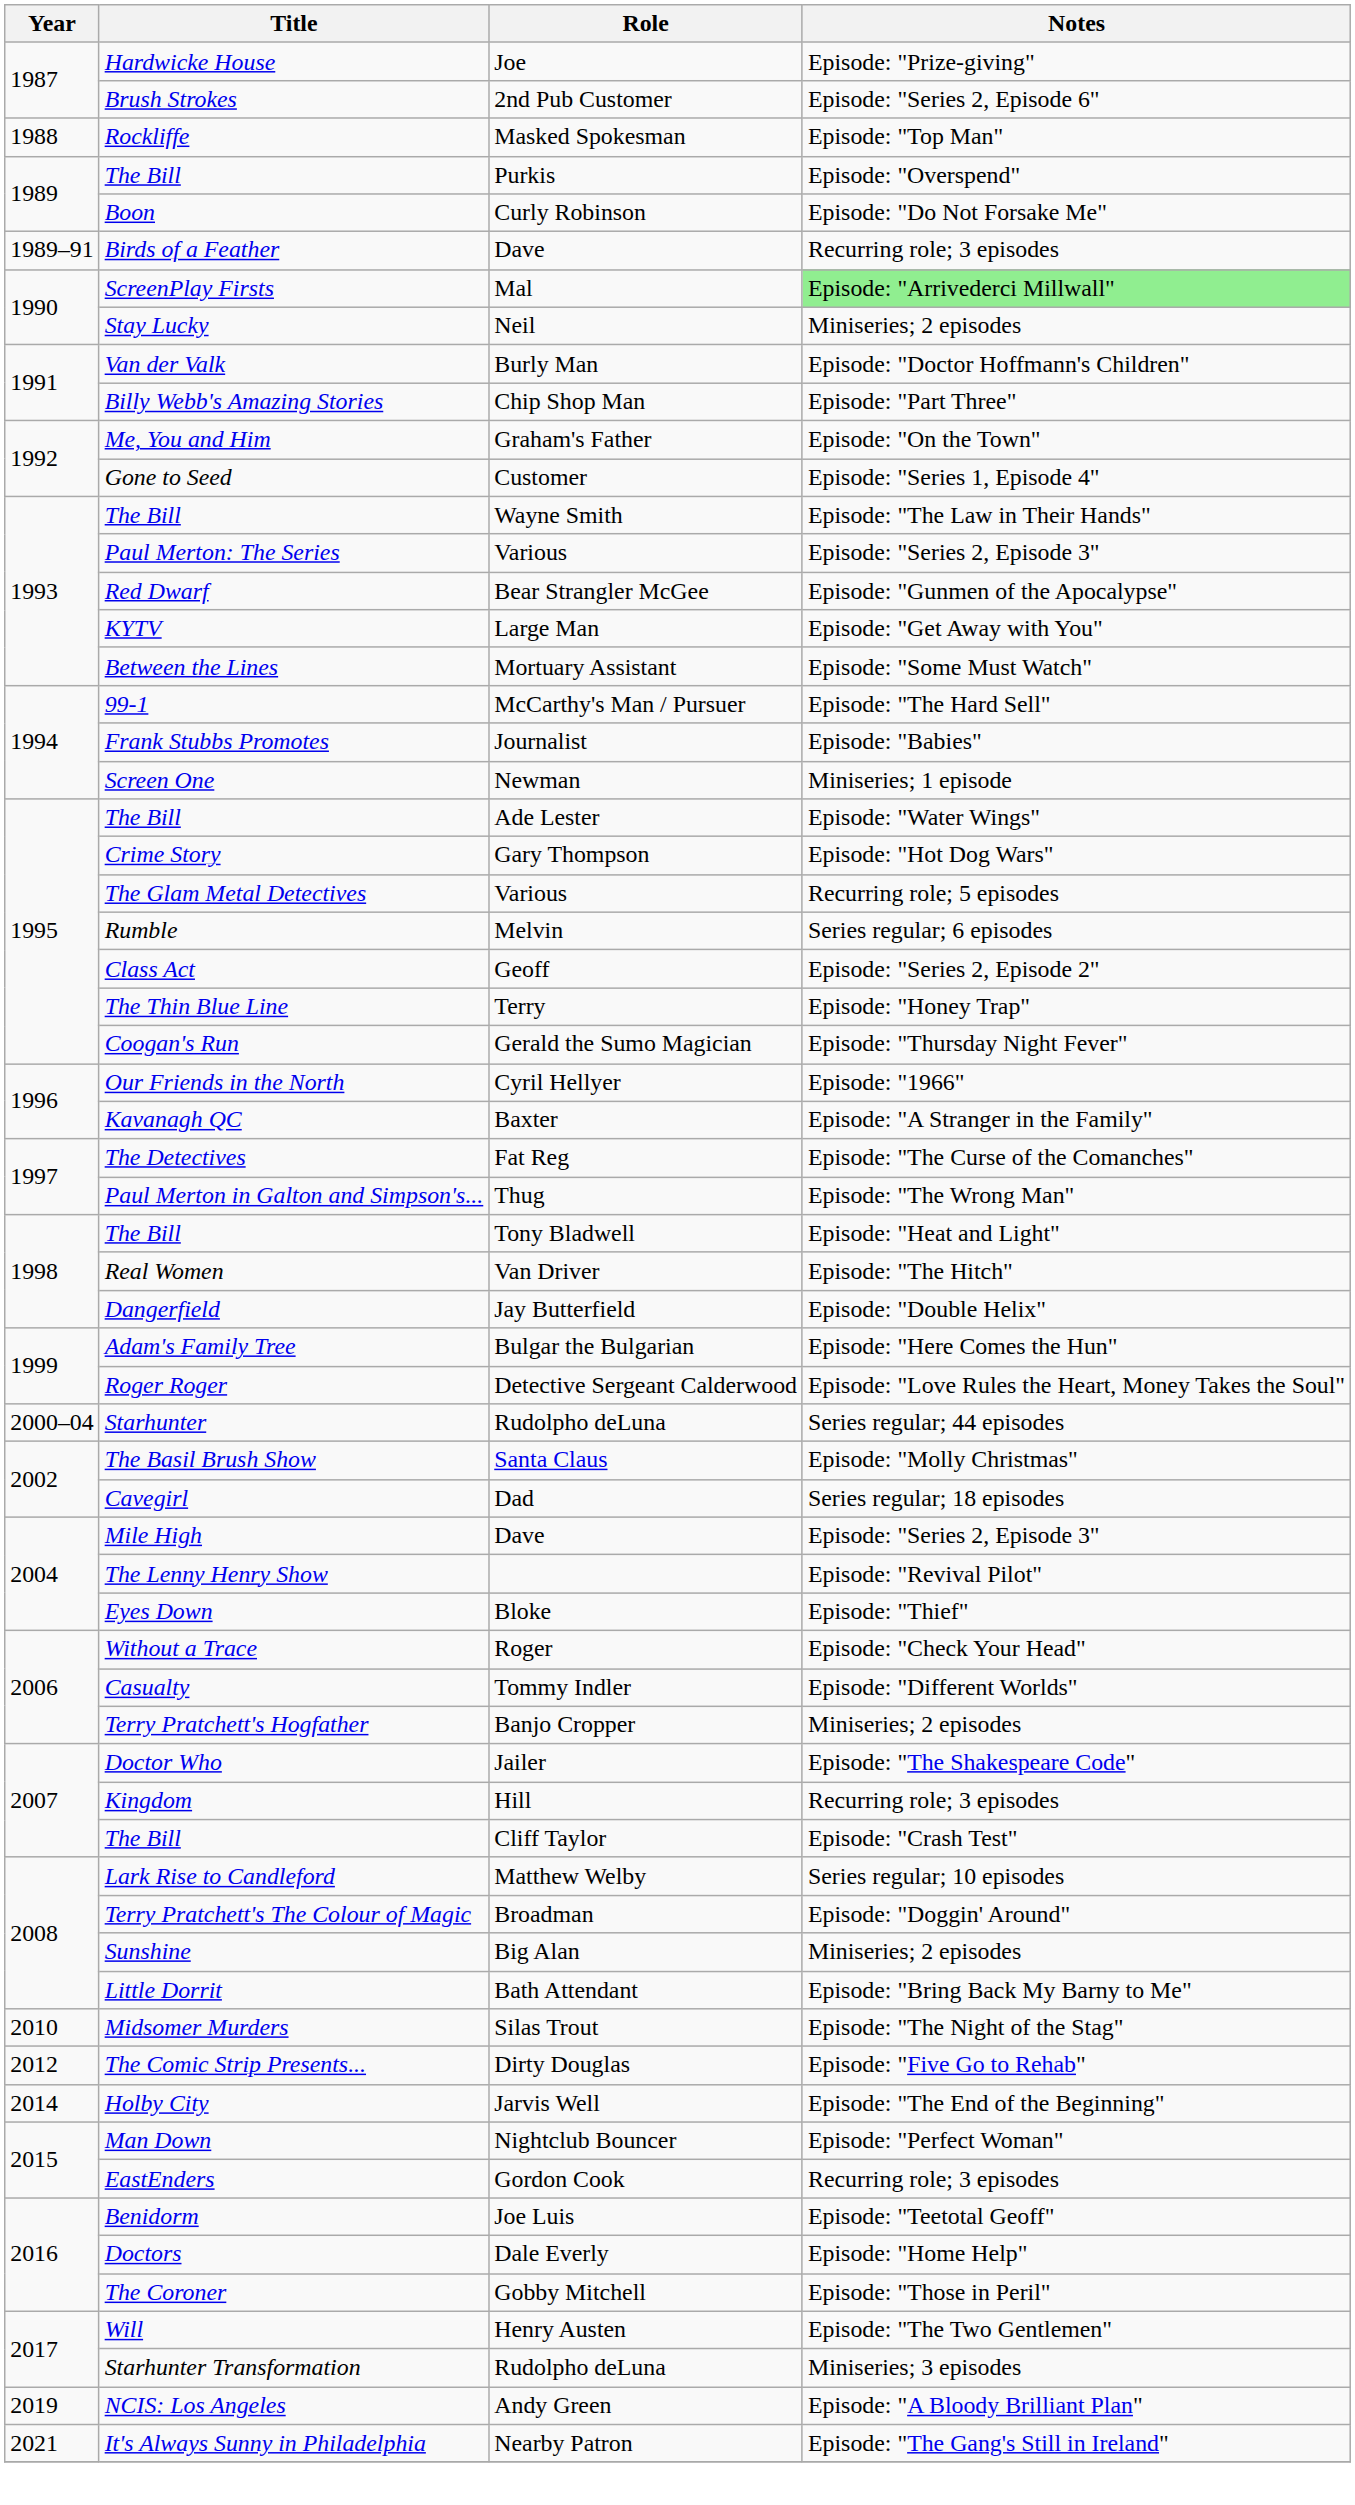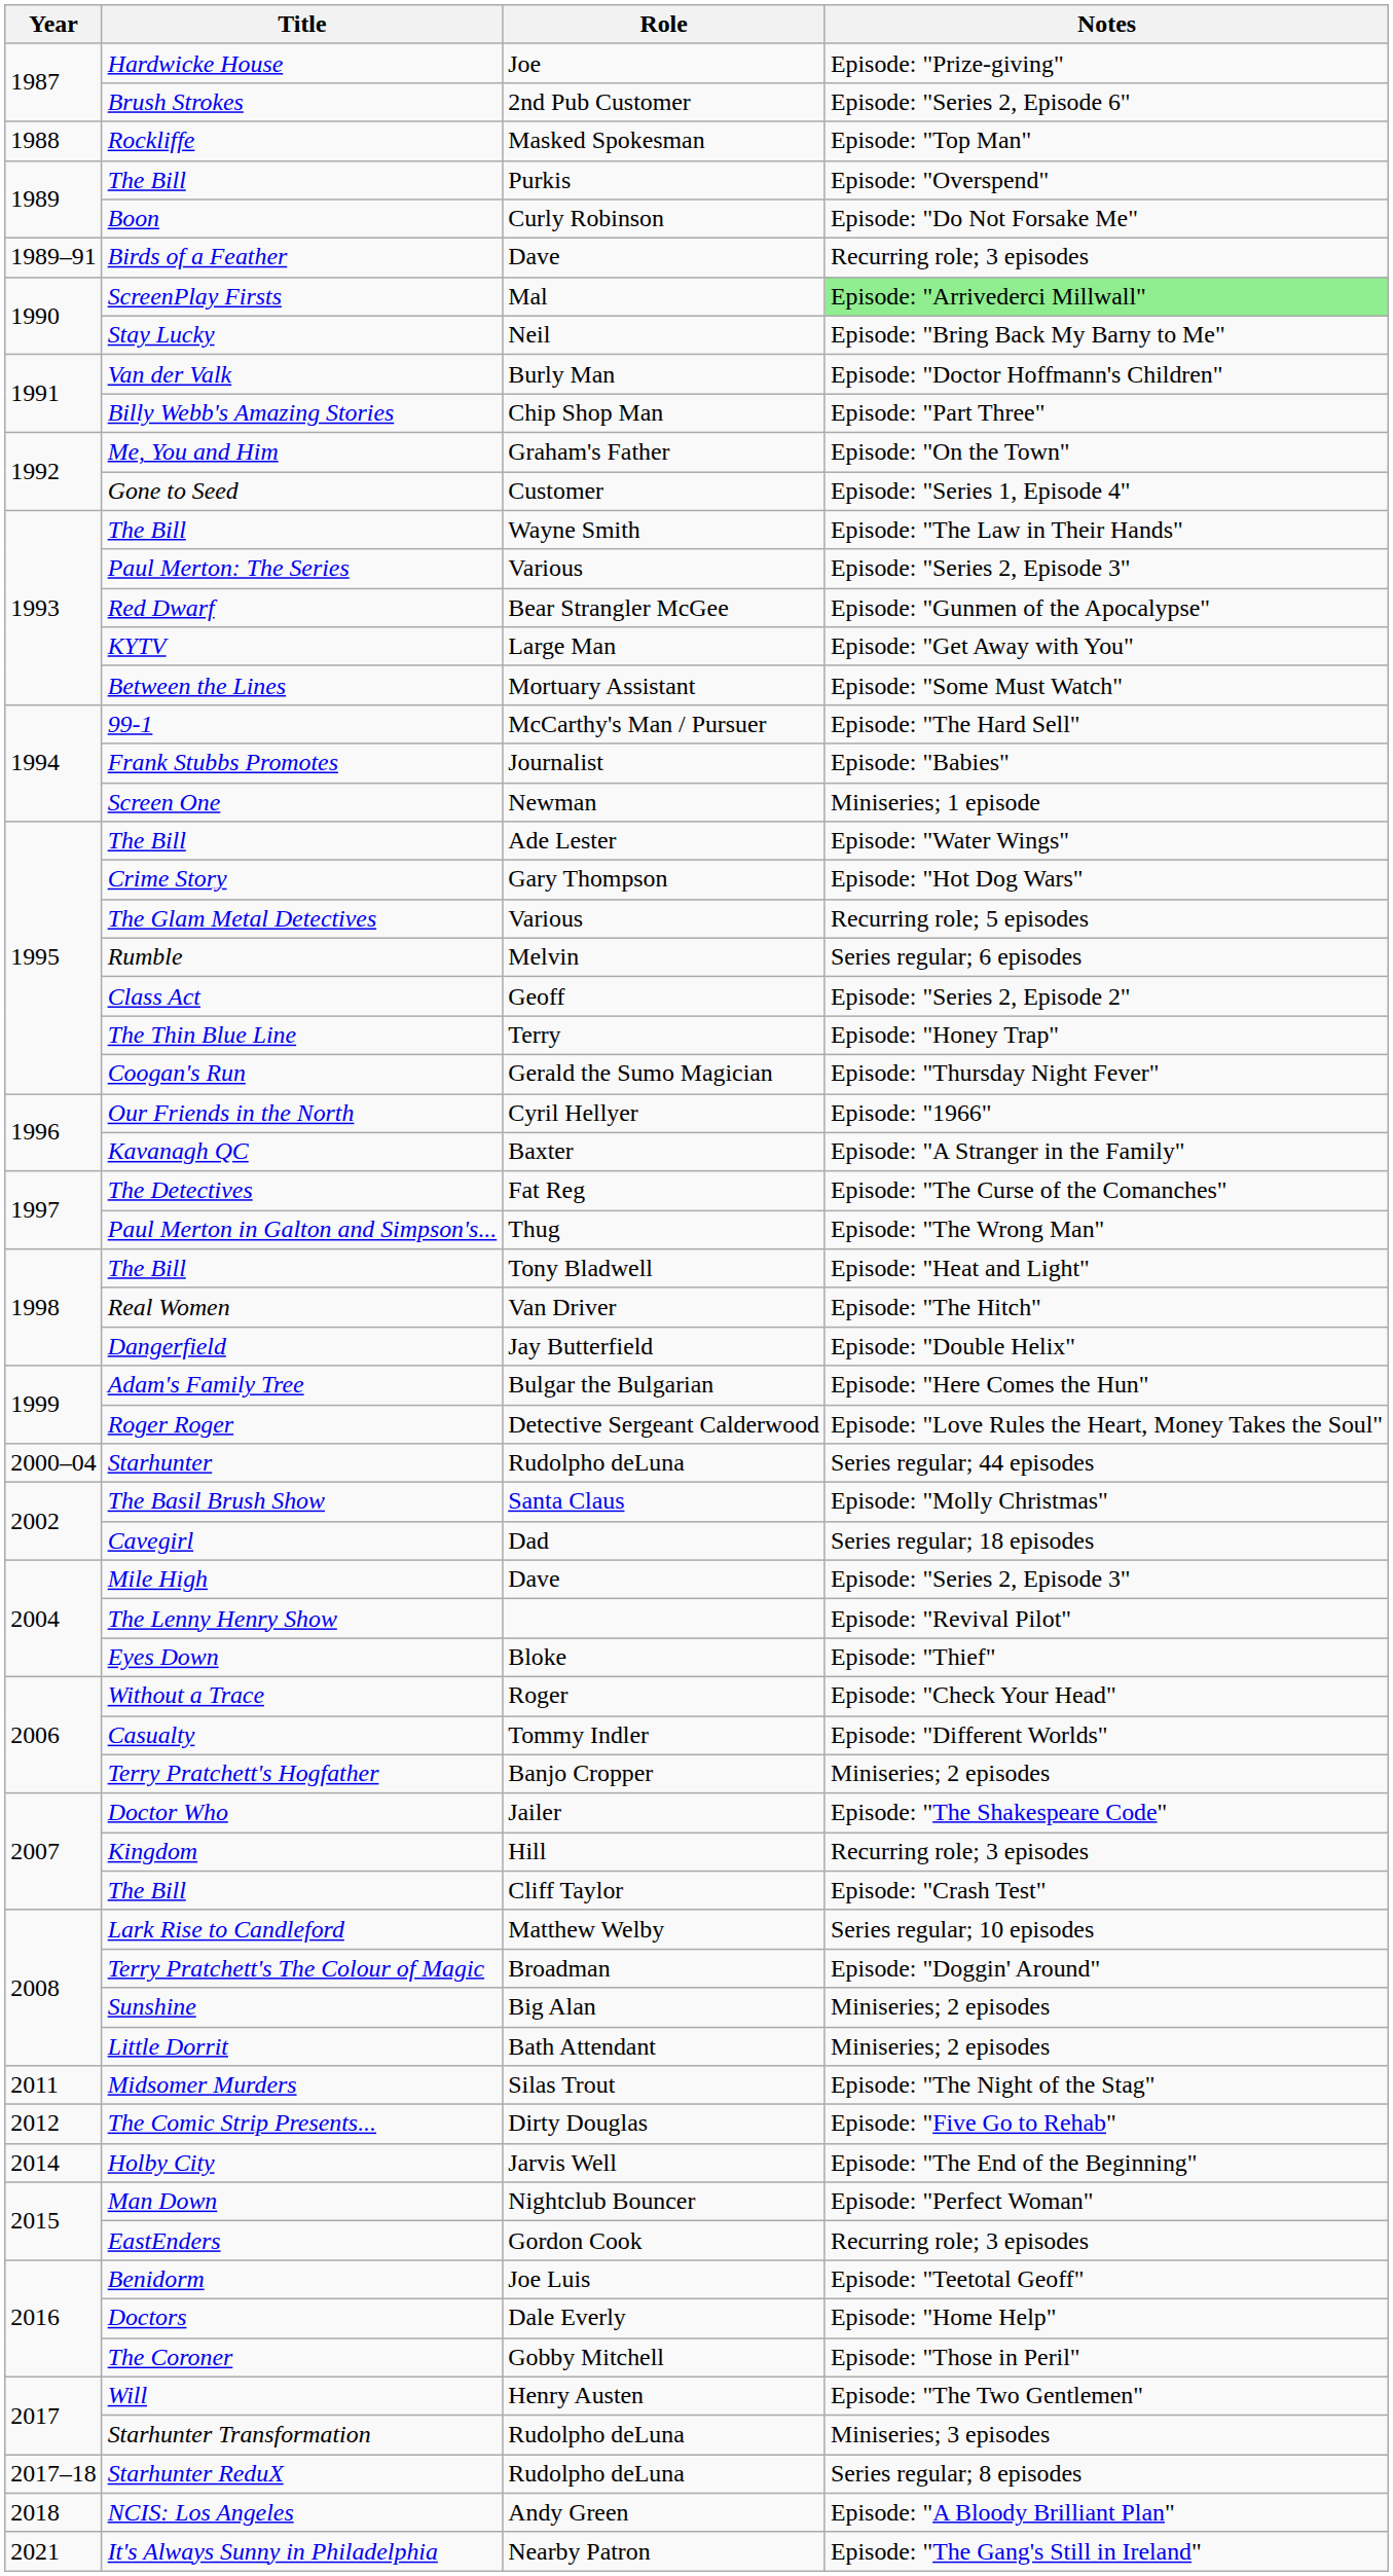 <table class="wikitable">
 <tr>
 <th>Year</th>
 <th>Title</th>
 <th>Role</th>
 <th>Notes</th>
 </tr>
 <tr>
 <td rowspan="2">1987</td>
 <td><em><a href='#'>Hardwicke House</a></em></td>
 <td>Joe</td>
 <td>Episode: "Prize-giving"</td>
 </tr>
 <tr>
 <td><em><a href='#'>Brush Strokes</a></em></td>
 <td>2nd Pub Customer</td>
 <td>Episode: "Series 2, Episode 6"</td>
 </tr>
 <tr>
 <td>1988</td>
 <td><em><a href='#'>Rockliffe</a></em></td>
 <td>Masked Spokesman</td>
 <td>Episode: "Top Man"</td>
 </tr>
 <tr>
 <td rowspan="2">1989</td>
 <td><em><a href='#'>The Bill</a></em></td>
 <td>Purkis</td>
 <td>Episode: "Overspend"</td>
 </tr>
 <tr>
 <td><em><a href='#'>Boon</a></em></td>
 <td>Curly Robinson</td>
 <td>Episode: "Do Not Forsake Me"</td>
 </tr>
 <tr>
 <td>1989–91</td>
 <td><em><a href='#'>Birds of a Feather</a></em></td>
 <td>Dave</td>
 <td>Recurring role; 3 episodes</td>
 </tr>
 <tr>
 <td rowspan="2">1990</td>
 <td><em><a href='#'>ScreenPlay Firsts</a></em></td>
 <td>Mal</td>
 <td style="background: lightgreen;">Episode: "Arrivederci Millwall"</td>
 </tr>
 <tr>
 <td><em><a href='#'>Stay Lucky</a></em></td>
 <td>Neil</td>
-<td>Miniseries; 2 episodes</td>
+<td>Episode: "Bring Back My Barny to Me"</td>
 </tr>
 <tr>
 <td rowspan="2">1991</td>
 <td><em><a href='#'>Van der Valk</a></em></td>
 <td>Burly Man</td>
 <td>Episode: "Doctor Hoffmann's Children"</td>
 </tr>
 <tr>
 <td><em><a href='#'>Billy Webb's Amazing Stories</a></em></td>
 <td>Chip Shop Man</td>
 <td>Episode: "Part Three"</td>
 </tr>
 <tr>
 <td rowspan="2">1992</td>
 <td><em><a href='#'>Me, You and Him</a></em></td>
 <td>Graham's Father</td>
 <td>Episode: "On the Town"</td>
 </tr>
 <tr>
 <td><em>Gone to Seed</em></td>
 <td>Customer</td>
 <td>Episode: "Series 1, Episode 4"</td>
 </tr>
 <tr>
 <td rowspan="5">1993</td>
 <td><em><a href='#'>The Bill</a></em></td>
 <td>Wayne Smith</td>
 <td>Episode: "The Law in Their Hands"</td>
 </tr>
 <tr>
 <td><em><a href='#'>Paul Merton: The Series</a></em></td>
 <td>Various</td>
 <td>Episode: "Series 2, Episode 3"</td>
 </tr>
 <tr>
 <td><em><a href='#'>Red Dwarf</a></em></td>
 <td>Bear Strangler McGee</td>
 <td>Episode: "Gunmen of the Apocalypse"</td>
 </tr>
 <tr>
 <td><em><a href='#'>KYTV</a></em></td>
 <td>Large Man</td>
 <td>Episode: "Get Away with You"</td>
 </tr>
 <tr>
 <td><em><a href='#'>Between the Lines</a></em></td>
 <td>Mortuary Assistant</td>
 <td>Episode: "Some Must Watch"</td>
 </tr>
 <tr>
 <td rowspan="3">1994</td>
 <td><em><a href='#'>99-1</a></em></td>
 <td>McCarthy's Man / Pursuer</td>
 <td>Episode: "The Hard Sell"</td>
 </tr>
 <tr>
 <td><em><a href='#'>Frank Stubbs Promotes</a></em></td>
 <td>Journalist</td>
 <td>Episode: "Babies"</td>
 </tr>
 <tr>
 <td><em><a href='#'>Screen One</a></em></td>
 <td>Newman</td>
 <td>Miniseries; 1 episode</td>
 </tr>
 <tr>
 <td rowspan="7">1995</td>
 <td><em><a href='#'>The Bill</a></em></td>
 <td>Ade Lester</td>
 <td>Episode: "Water Wings"</td>
 </tr>
 <tr>
 <td><em><a href='#'>Crime Story</a></em></td>
 <td>Gary Thompson</td>
 <td>Episode: "Hot Dog Wars"</td>
 </tr>
 <tr>
 <td><em><a href='#'>The Glam Metal Detectives</a></em></td>
 <td>Various</td>
 <td>Recurring role; 5 episodes</td>
 </tr>
 <tr>
 <td><em>Rumble</em></td>
 <td>Melvin</td>
 <td>Series regular; 6 episodes</td>
 </tr>
 <tr>
 <td><em><a href='#'>Class Act</a></em></td>
 <td>Geoff</td>
 <td>Episode: "Series 2, Episode 2"</td>
 </tr>
 <tr>
 <td><em><a href='#'>The Thin Blue Line</a></em></td>
 <td>Terry</td>
 <td>Episode: "Honey Trap"</td>
 </tr>
 <tr>
 <td><em><a href='#'>Coogan's Run</a></em></td>
 <td>Gerald the Sumo Magician</td>
 <td>Episode: "Thursday Night Fever"</td>
 </tr>
 <tr>
 <td rowspan="2">1996</td>
 <td><em><a href='#'>Our Friends in the North</a></em></td>
 <td>Cyril Hellyer</td>
 <td>Episode: "1966"</td>
 </tr>
 <tr>
 <td><em><a href='#'>Kavanagh QC</a></em></td>
 <td>Baxter</td>
 <td>Episode: "A Stranger in the Family"</td>
 </tr>
 <tr>
 <td rowspan="2">1997</td>
 <td><em><a href='#'>The Detectives</a></em></td>
 <td>Fat Reg</td>
 <td>Episode: "The Curse of the Comanches"</td>
 </tr>
 <tr>
 <td><em><a href='#'>Paul Merton in Galton and Simpson's...</a></em></td>
 <td>Thug</td>
 <td>Episode: "The Wrong Man"</td>
 </tr>
 <tr>
 <td rowspan="3">1998</td>
 <td><em><a href='#'>The Bill</a></em></td>
 <td>Tony Bladwell</td>
 <td>Episode: "Heat and Light"</td>
 </tr>
 <tr>
 <td><em>Real Women</em></td>
 <td>Van Driver</td>
 <td>Episode: "The Hitch"</td>
 </tr>
 <tr>
 <td><em><a href='#'>Dangerfield</a></em></td>
 <td>Jay Butterfield</td>
 <td>Episode: "Double Helix"</td>
 </tr>
 <tr>
 <td rowspan="2">1999</td>
 <td><em><a href='#'>Adam's Family Tree</a></em></td>
 <td>Bulgar the Bulgarian</td>
 <td>Episode: "Here Comes the Hun"</td>
 </tr>
 <tr>
 <td><em><a href='#'>Roger Roger</a></em></td>
 <td>Detective Sergeant Calderwood</td>
 <td>Episode: "Love Rules the Heart, Money Takes the Soul"</td>
 </tr>
 <tr>
 <td>2000–04</td>
 <td><em><a href='#'>Starhunter</a></em></td>
 <td>Rudolpho deLuna</td>
 <td>Series regular; 44 episodes</td>
 </tr>
 <tr>
 <td rowspan="2">2002</td>
 <td><em><a href='#'>The Basil Brush Show</a></em></td>
 <td><a href='#'>Santa Claus</a></td>
 <td>Episode: "Molly Christmas"</td>
 </tr>
 <tr>
 <td><em><a href='#'>Cavegirl</a></em></td>
 <td>Dad</td>
 <td>Series regular; 18 episodes</td>
 </tr>
 <tr>
 <td rowspan="3">2004</td>
 <td><em><a href='#'>Mile High</a></em></td>
 <td>Dave</td>
 <td>Episode: "Series 2, Episode 3"</td>
 </tr>
 <tr>
 <td><em><a href='#'>The Lenny Henry Show</a></em></td>
 <td></td>
 <td>Episode: "Revival Pilot"</td>
 </tr>
 <tr>
 <td><em><a href='#'>Eyes Down</a></em></td>
 <td>Bloke</td>
 <td>Episode: "Thief"</td>
 </tr>
 <tr>
 <td rowspan="3">2006</td>
 <td><em><a href='#'>Without a Trace</a></em></td>
 <td>Roger</td>
 <td>Episode: "Check Your Head"</td>
 </tr>
 <tr>
 <td><em><a href='#'>Casualty</a></em></td>
 <td>Tommy Indler</td>
 <td>Episode: "Different Worlds"</td>
 </tr>
 <tr>
 <td><em><a href='#'>Terry Pratchett's Hogfather</a></em></td>
 <td>Banjo Cropper</td>
 <td>Miniseries; 2 episodes</td>
 </tr>
 <tr>
 <td rowspan="3">2007</td>
 <td><em><a href='#'>Doctor Who</a></em></td>
 <td>Jailer</td>
 <td>Episode: "<a href='#'>The Shakespeare Code</a>"</td>
 </tr>
 <tr>
 <td><em><a href='#'>Kingdom</a></em></td>
 <td>Hill</td>
 <td>Recurring role; 3 episodes</td>
 </tr>
 <tr>
 <td><em><a href='#'>The Bill</a></em></td>
 <td>Cliff Taylor</td>
 <td>Episode: "Crash Test"</td>
 </tr>
 <tr>
 <td rowspan="4">2008</td>
 <td><em><a href='#'>Lark Rise to Candleford</a></em></td>
 <td>Matthew Welby</td>
 <td>Series regular; 10 episodes</td>
 </tr>
 <tr>
 <td><em><a href='#'>Terry Pratchett's The Colour of Magic</a></em></td>
 <td>Broadman</td>
 <td>Episode: "Doggin' Around"</td>
 </tr>
 <tr>
 <td><em><a href='#'>Sunshine</a></em></td>
 <td>Big Alan</td>
 <td>Miniseries; 2 episodes</td>
 </tr>
 <tr>
 <td><em><a href='#'>Little Dorrit</a></em></td>
 <td>Bath Attendant</td>
-<td>Episode: "Bring Back My Barny to Me"</td>
+<td>Miniseries; 2 episodes</td>
 </tr>
 <tr>
-<td>2010</td>
+<td>2011</td>
 <td><em><a href='#'>Midsomer Murders</a></em></td>
 <td>Silas Trout</td>
 <td>Episode: "The Night of the Stag"</td>
 </tr>
 <tr>
 <td>2012</td>
 <td><em><a href='#'>The Comic Strip Presents...</a></em></td>
 <td>Dirty Douglas</td>
 <td>Episode: "<a href='#'>Five Go to Rehab</a>"</td>
 </tr>
 <tr>
 <td>2014</td>
 <td><em><a href='#'>Holby City</a></em></td>
 <td>Jarvis Well</td>
 <td>Episode: "The End of the Beginning"</td>
 </tr>
 <tr>
 <td rowspan="2">2015</td>
 <td><em><a href='#'>Man Down</a></em></td>
 <td>Nightclub Bouncer</td>
 <td>Episode: "Perfect Woman"</td>
 </tr>
 <tr>
 <td><em><a href='#'>EastEnders</a></em></td>
 <td>Gordon Cook</td>
 <td>Recurring role; 3 episodes</td>
 </tr>
 <tr>
 <td rowspan="3">2016</td>
 <td><em><a href='#'>Benidorm</a></em></td>
 <td>Joe Luis</td>
 <td>Episode: "Teetotal Geoff"</td>
 </tr>
 <tr>
 <td><em><a href='#'>Doctors</a></em></td>
 <td>Dale Everly</td>
 <td>Episode: "Home Help"</td>
 </tr>
 <tr>
 <td><em><a href='#'>The Coroner</a></em></td>
 <td>Gobby Mitchell</td>
 <td>Episode: "Those in Peril"</td>
 </tr>
 <tr>
 <td rowspan="2">2017</td>
 <td><em><a href='#'>Will</a></em></td>
 <td>Henry Austen</td>
 <td>Episode: "The Two Gentlemen"</td>
 </tr>
 <tr>
 <td><em>Starhunter Transformation</em></td>
 <td>Rudolpho deLuna</td>
 <td>Miniseries; 3 episodes</td>
 </tr>
 <tr>
-<td>2019</td>
+<td>2017–18</td>
+<td><em><a href='#'>Starhunter ReduX</a></em></td>
+<td>Rudolpho deLuna</td>
+<td>Series regular; 8 episodes</td>
+</tr>
+<tr>
+<td>2018</td>
 <td><em><a href='#'>NCIS: Los Angeles</a></em></td>
 <td>Andy Green</td>
 <td>Episode: "<a href='#'>A Bloody Brilliant Plan</a>"</td>
 </tr>
 <tr>
 <td>2021</td>
 <td><em><a href='#'>It's Always Sunny in Philadelphia</a></em></td>
 <td>Nearby Patron</td>
 <td>Episode: "<a href='#'>The Gang's Still in Ireland</a>"</td>
 </tr>
 <tr>
 </tr>
 </table>
